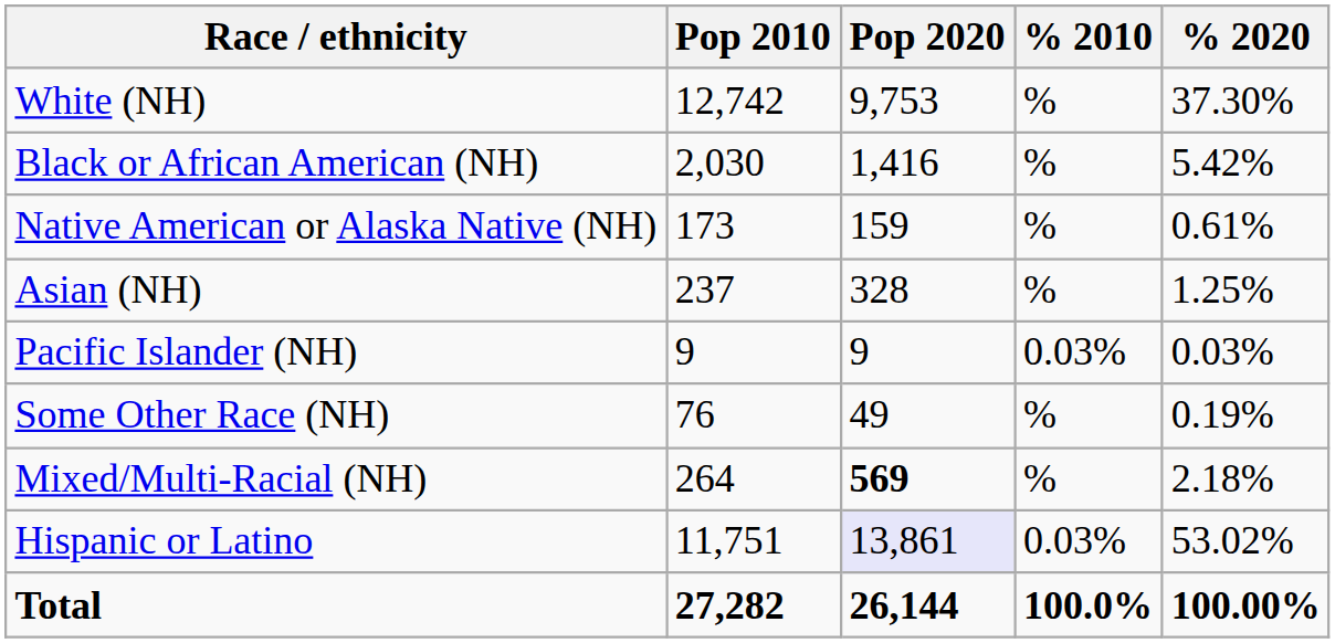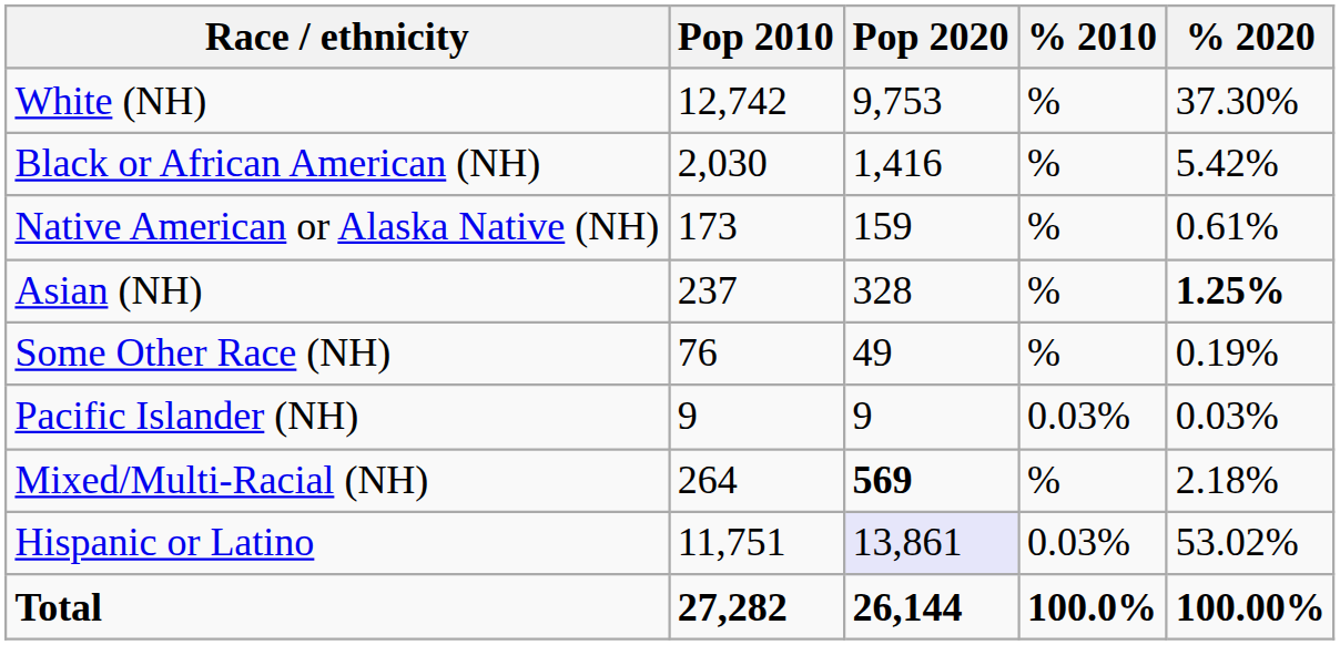 <table class="wikitable">
 <tr>
 <th>Race / ethnicity</th>
 <th>Pop 2010</th>
 <th>Pop 2020</th>
 <th>% 2010</th>
 <th>% 2020</th>
 </tr>
 <tr>
 <td><a href='#'>White</a> (NH)</td>
 <td>12,742</td>
 <td>9,753</td>
 <td>%</td>
 <td>37.30%</td>
 </tr>
 <tr>
 <td><a href='#'>Black or African American</a> (NH)</td>
 <td>2,030</td>
 <td>1,416</td>
 <td>%</td>
 <td>5.42%</td>
 </tr>
 <tr>
 <td><a href='#'>Native American</a> or <a href='#'>Alaska Native</a> (NH)</td>
 <td>173</td>
 <td>159</td>
 <td>%</td>
 <td>0.61%</td>
 </tr>
 <tr>
 <td><a href='#'>Asian</a> (NH)</td>
 <td>237</td>
 <td>328</td>
 <td>%</td>
-<td>1.25%</td>
+<td><strong>1.25%</strong></td>
+</tr>
+<tr>
+<td><a href='#'>Some Other Race</a> (NH)</td>
+<td>76</td>
+<td>49</td>
+<td>%</td>
+<td>0.19%</td>
 </tr>
 <tr>
 <td><a href='#'>Pacific Islander</a> (NH)</td>
 <td>9</td>
 <td>9</td>
 <td>0.03%</td>
 <td>0.03%</td>
-</tr>
-<tr>
-<td><a href='#'>Some Other Race</a> (NH)</td>
-<td>76</td>
-<td>49</td>
-<td>%</td>
-<td>0.19%</td>
 </tr>
 <tr>
 <td><a href='#'>Mixed/Multi-Racial</a> (NH)</td>
 <td>264</td>
 <td><strong>569</strong></td>
 <td>%</td>
 <td>2.18%</td>
 </tr>
 <tr>
 <td><a href='#'>Hispanic or Latino</a></td>
 <td>11,751</td>
 <td style="background: lavender;">13,861</td>
 <td>0.03%</td>
 <td>53.02%</td>
 </tr>
 <tr>
 <td><strong>Total</strong></td>
 <td><strong>27,282</strong></td>
 <td><strong>26,144</strong></td>
 <td><strong>100.0%</strong></td>
 <td><strong>100.00%</strong></td>
 </tr>
 </table>
